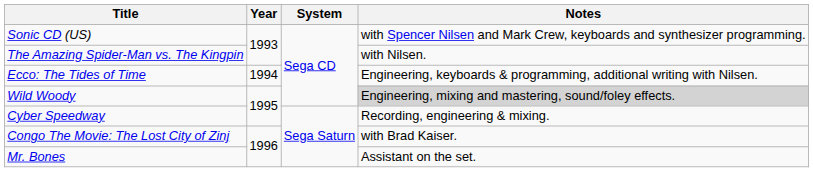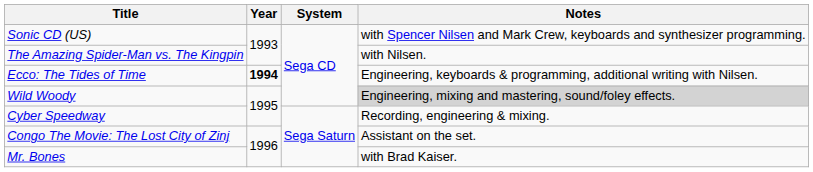 <table class="wikitable sortable">
 <tr>
 <th>Title</th>
 <th>Year</th>
 <th>System</th>
 <th>Notes</th>
 </tr>
 <tr>
 <td><em><a href='#'>Sonic CD</a> (US)</em></td>
 <td rowspan="2" scope="row">1993</td>
 <td rowspan="4" scope="row"><a href='#'>Sega CD</a></td>
 <td>with <a href='#'>Spencer Nilsen</a> and Mark Crew, keyboards and synthesizer programming.</td>
 </tr>
 <tr>
 <td><em><a href='#'>The Amazing Spider-Man vs. The Kingpin</a></em></td>
 <td>with Nilsen.</td>
 </tr>
 <tr>
 <td><em><a href='#'>Ecco: The Tides of Time</a></em></td>
-<td>1994</td>
+<td><strong>1994</strong></td>
 <td>Engineering, keyboards & programming, additional writing with Nilsen.</td>
 </tr>
 <tr>
 <td><em><a href='#'>Wild Woody</a></em></td>
 <td rowspan="2" scope="row">1995</td>
 <td style="background: lightgrey;">Engineering, mixing and mastering, sound/foley effects.</td>
 </tr>
 <tr>
 <td><em><a href='#'>Cyber Speedway</a></em></td>
 <td rowspan="3" scope="row"><a href='#'>Sega Saturn</a></td>
 <td>Recording, engineering & mixing.</td>
 </tr>
 <tr>
 <td><em><a href='#'>Congo The Movie: The Lost City of Zinj</a></em></td>
 <td rowspan="2" scope="row">1996</td>
-<td>with Brad Kaiser.</td>
+<td>Assistant on the set.</td>
 </tr>
 <tr>
 <td><em><a href='#'>Mr. Bones</a></em></td>
-<td>Assistant on the set.</td>
+<td>with Brad Kaiser.</td>
 </tr>
 </table>
